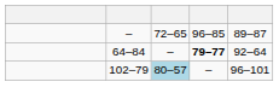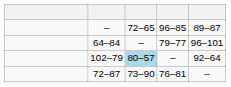 <table class="wikitable" style="text-align:center;">
 <tr>
 <th width=130> </th>
 <th></th>
 <th></th>
 <th></th>
 <th></th>
 </tr>
 <tr>
 <td style="text-align:left;"></td>
 <td>–</td>
 <td>72–65</td>
 <td>96–85</td>
 <td>89–87</td>
 </tr>
 <tr>
 <td style="text-align:left;"></td>
 <td>64–84</td>
 <td>–</td>
-<td><strong>79–77</strong></td>
-<td>92–64</td>
+<td>79–77</td>
+<td>96–101</td>
 </tr>
 <tr>
 <td style="text-align:left;"></td>
 <td>102–79</td>
 <td style="background: lightblue;">80–57</td>
 <td>–</td>
-<td>96–101</td>
+<td>92–64</td>
+</tr>
+<tr>
+<td style="text-align:left;"></td>
+<td>72–87</td>
+<td>73–90</td>
+<td>76–81</td>
+<td>–</td>
 </tr>
 </table>
